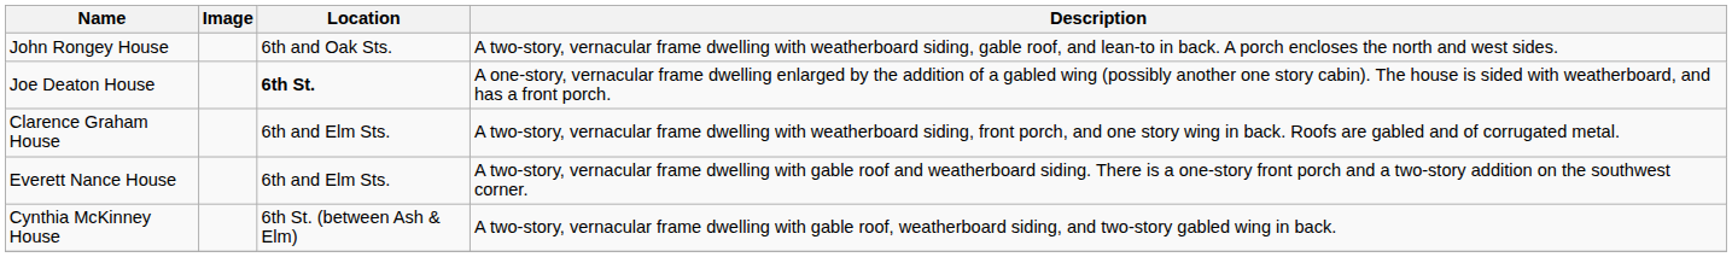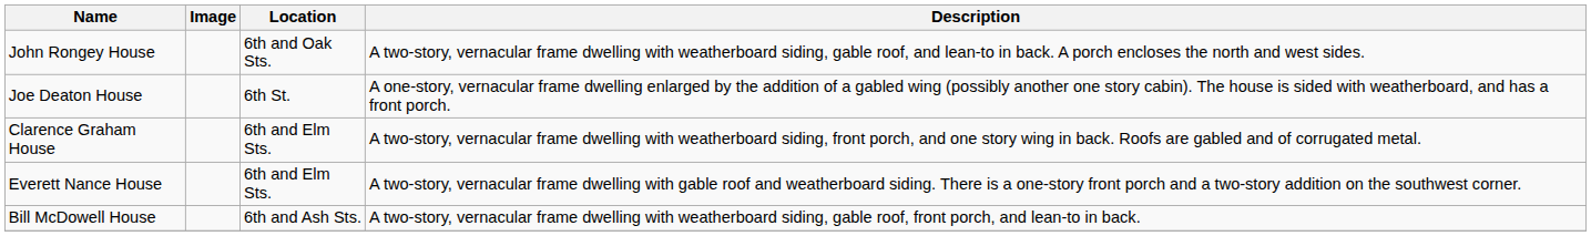 <table class="wikitable">
 <tr>
 <th>Name</th>
 <th>Image</th>
 <th>Location</th>
 <th>Description</th>
 </tr>
 <tr>
 <td>John Rongey House</td>
 <td></td>
 <td>6th and Oak Sts.<br></td>
 <td>A two-story, vernacular frame dwelling with weatherboard siding, gable roof, and lean-to in back. A porch encloses the north and west sides.</td>
 </tr>
 <tr>
 <td>Joe Deaton House</td>
 <td></td>
-<td><strong>6th St. <br></strong></td>
+<td>6th St. <br></td>
 <td>A one-story, vernacular frame dwelling enlarged by the addition of a gabled wing (possibly another one story cabin). The house is sided with weatherboard, and has a front porch.</td>
 </tr>
 <tr>
 <td>Clarence Graham House</td>
 <td></td>
 <td>6th and Elm Sts. <br></td>
 <td>A two-story, vernacular frame dwelling with weatherboard siding, front porch, and one story wing in back. Roofs are gabled and of corrugated metal.</td>
 </tr>
 <tr>
 <td>Everett Nance House</td>
 <td></td>
 <td>6th and Elm Sts. <br></td>
 <td>A two-story, vernacular frame dwelling with gable roof and weatherboard siding. There is a one-story front porch and a two-story addition on the southwest corner.</td>
 </tr>
 <tr>
-<td>Cynthia McKinney House</td>
+<td>Bill McDowell House</td>
 <td></td>
-<td>6th St. (between Ash & Elm) <br></td>
-<td>A two-story, vernacular frame dwelling with gable roof, weatherboard siding, and two-story gabled wing in back.</td>
+<td>6th and Ash Sts. <br></td>
+<td>A two-story, vernacular frame dwelling with weatherboard siding, gable roof, front porch, and lean-to in back.</td>
 </tr>
 <tr>
 </tr>
 </table>
